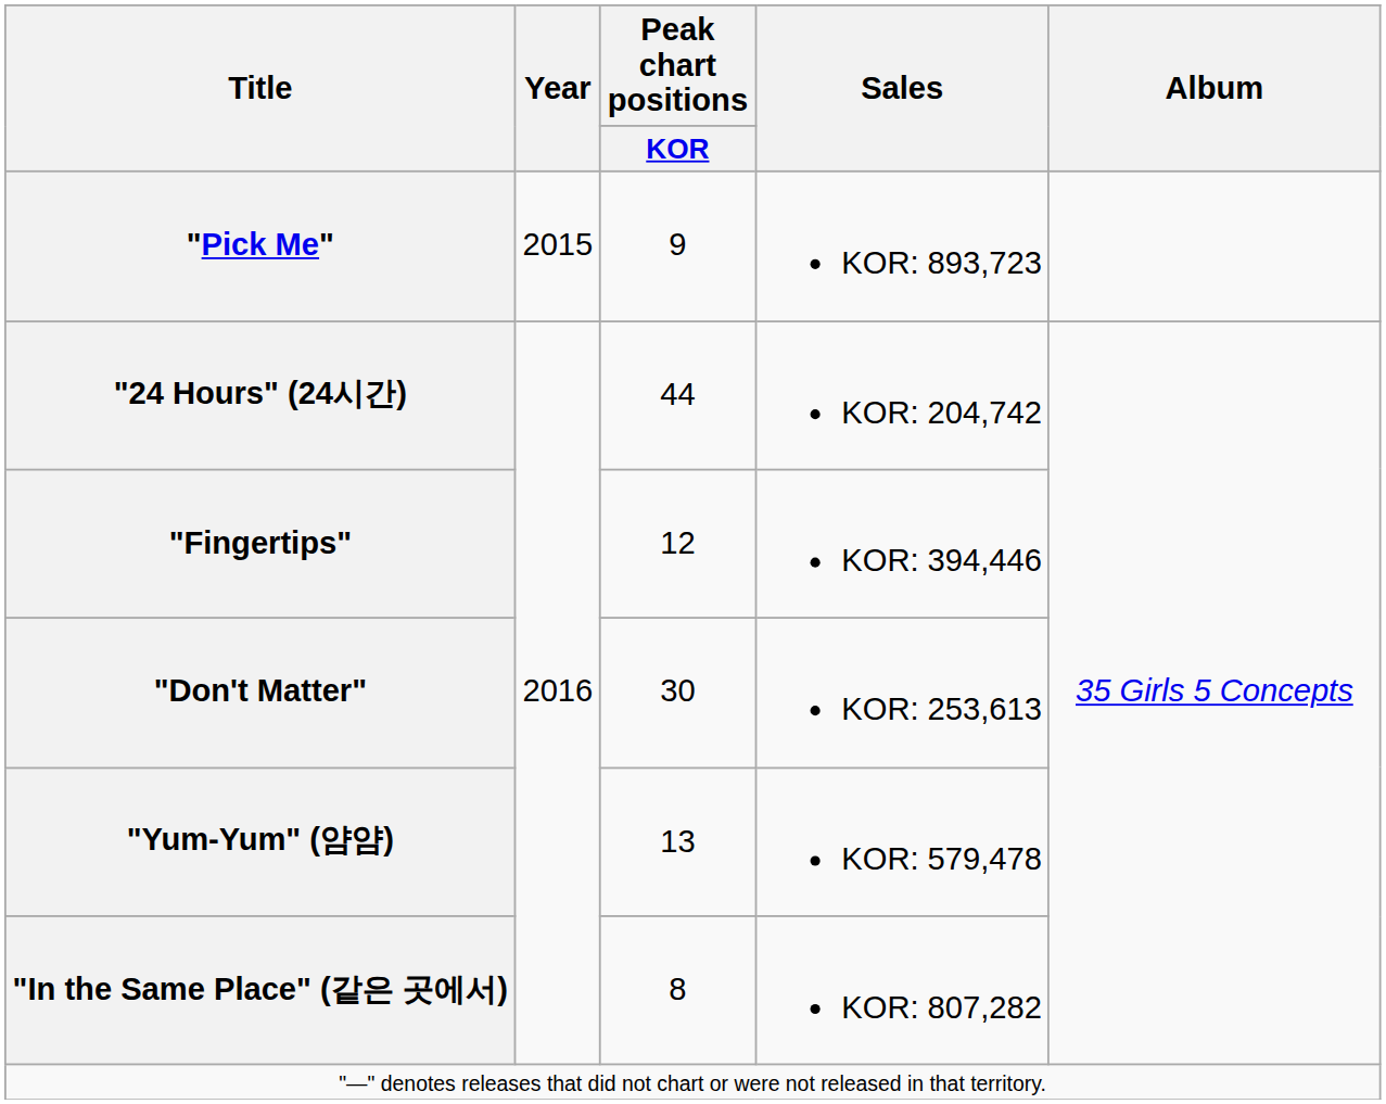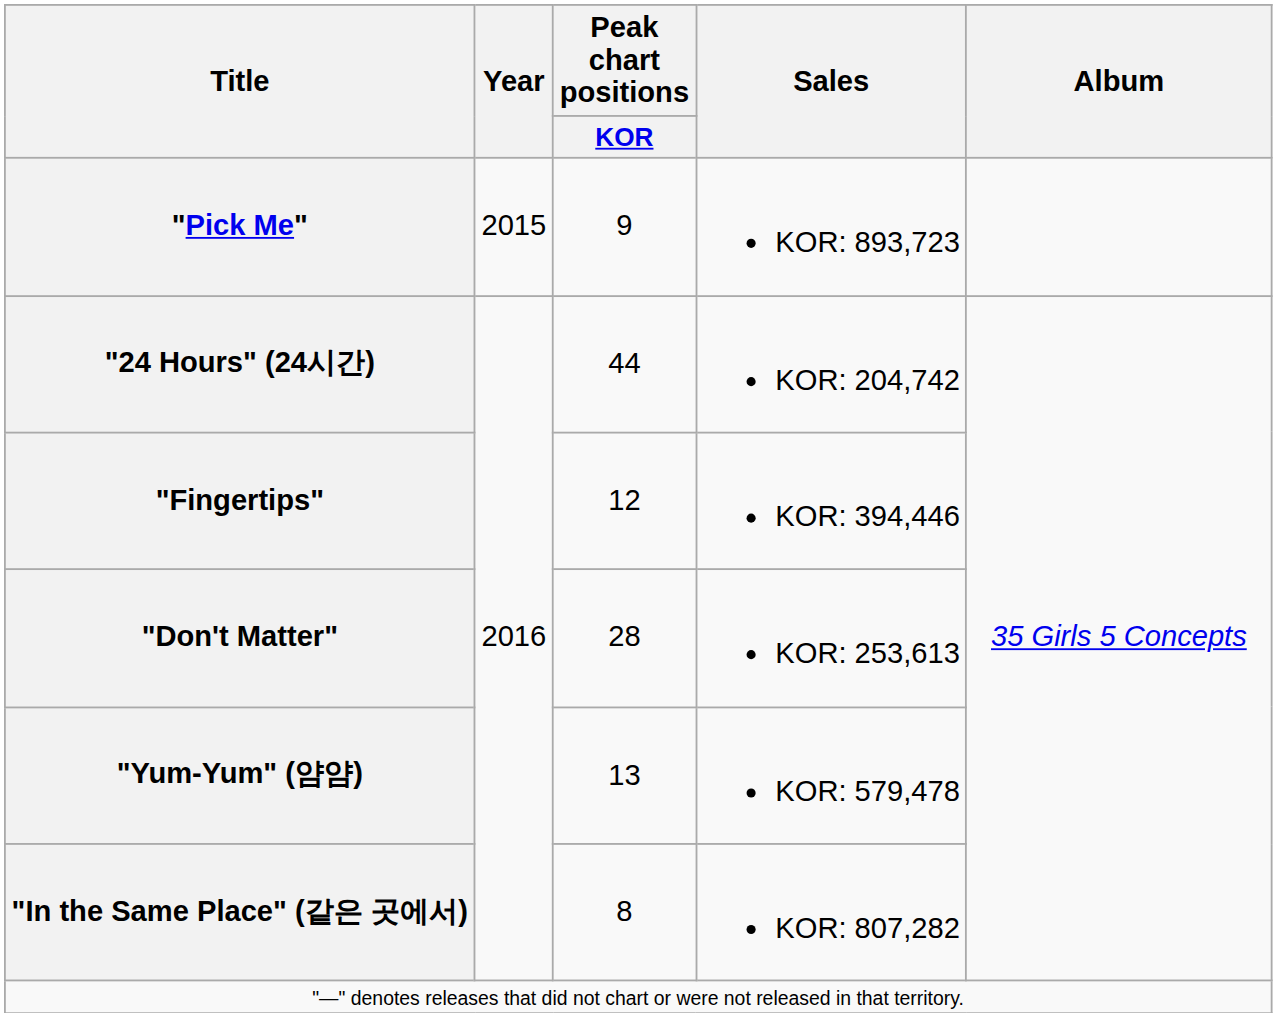 <table class="wikitable plainrowheaders" style="text-align:center">
 <tr>
 <th scope="col" rowspan="2">Title</th>
 <th scope="col" rowspan="2">Year</th>
 <th scope="col">Peak chart positions</th>
 <th scope="col" rowspan="2">Sales</th>
 <th scope="col" style="width:10em" rowspan="2">Album</th>
 </tr>
 <tr>
 <th scope="col" style="font-size:90%; width:3em"><a href='#'>KOR</a></th>
 </tr>
 <tr>
 <th scope="row">"<a href='#'>Pick Me</a>"</th>
 <td>2015</td>
 <td>9</td>
 <td><br><ul><li>KOR: 893,723</li></ul></td>
 <td></td>
 </tr>
 <tr>
 <th scope="row">"24 Hours" (24시간)</th>
 <td rowspan="5">2016</td>
 <td>44</td>
 <td><br><ul><li>KOR: 204,742</li></ul></td>
 <td rowspan="5"><em><a href='#'>35 Girls 5 Concepts</a></em></td>
 </tr>
 <tr>
 <th scope="row">"Fingertips"</th>
 <td>12</td>
 <td><br><ul><li>KOR: 394,446</li></ul></td>
 </tr>
 <tr>
 <th scope="row">"Don't Matter"</th>
-<td>30</td>
+<td>28</td>
 <td><br><ul><li>KOR: 253,613</li></ul></td>
 </tr>
 <tr>
 <th scope="row">"Yum-Yum" (얌얌)</th>
 <td>13</td>
 <td><br><ul><li>KOR: 579,478</li></ul></td>
 </tr>
 <tr>
 <th scope="row">"In the Same Place" (같은 곳에서)</th>
 <td>8</td>
 <td><br><ul><li>KOR: 807,282</li></ul></td>
 </tr>
 <tr>
 <td colspan="6" style="font-size:8pt">"—" denotes releases that did not chart or were not released in that territory.</td>
 </tr>
 </table>
